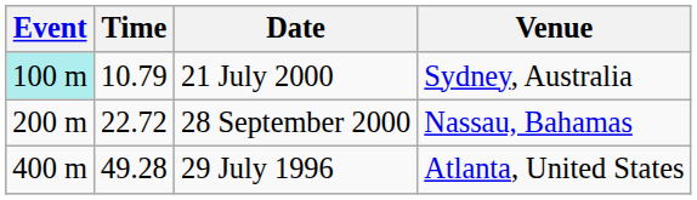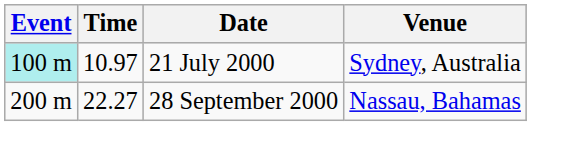 <table class=wikitable>
 <tr>
 <th><a href='#'>Event</a></th>
 <th>Time</th>
 <th>Date</th>
 <th>Venue</th>
 </tr>
 <tr>
 <td style="background: paleturquoise;">100 m</td>
-<td>10.79</td>
+<td>10.97</td>
 <td>21 July 2000</td>
 <td><a href='#'>Sydney</a>, Australia</td>
 </tr>
 <tr>
 <td>200 m</td>
-<td>22.72</td>
+<td>22.27</td>
 <td>28 September 2000</td>
 <td><a href='#'>Nassau, Bahamas</a></td>
 </tr>
-<tr>
-<td>400 m</td>
-<td>49.28</td>
-<td>29 July 1996</td>
-<td><a href='#'>Atlanta</a>, United States</td>
-</tr>
 </table>
